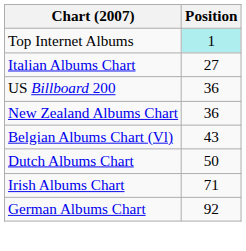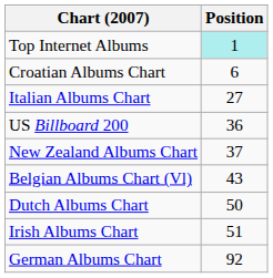 <table class="wikitable" border="1">
 <tr>
 <th>Chart (2007)</th>
 <th>Position</th>
 </tr>
 <tr>
 <td>Top Internet Albums</td>
 <td align="center" style="background: paleturquoise;">1</td>
+</tr>
+<tr>
+<td>Croatian Albums Chart</td>
+<td align="center">6</td>
 </tr>
 <tr>
 <td><a href='#'>Italian Albums Chart</a></td>
 <td align="center">27</td>
 </tr>
 <tr>
 <td>US <a href='#'><em>Billboard</em> 200</a></td>
 <td align="center">36</td>
 </tr>
 <tr>
 <td><a href='#'>New Zealand Albums Chart</a></td>
-<td align="center">36</td>
+<td align="center">37</td>
 </tr>
 <tr>
 <td><a href='#'>Belgian Albums Chart (Vl)</a></td>
 <td align="center">43</td>
 </tr>
 <tr>
 <td><a href='#'>Dutch Albums Chart</a></td>
 <td align="center">50</td>
 </tr>
 <tr>
 <td><a href='#'>Irish Albums Chart</a></td>
-<td align="center">71</td>
+<td align="center">51</td>
 </tr>
 <tr>
 <td><a href='#'>German Albums Chart</a></td>
 <td align="center">92</td>
 </tr>
 </table>
